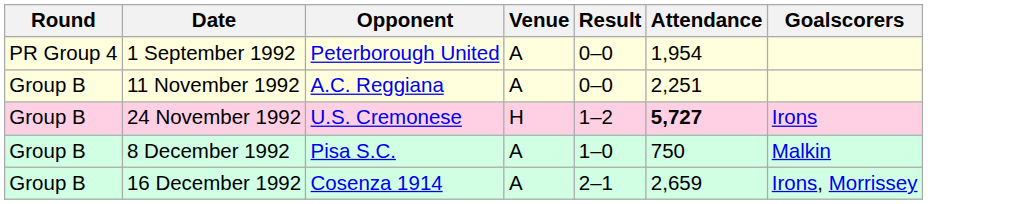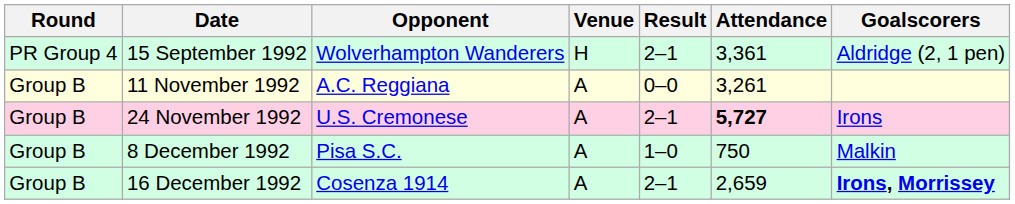 <table class="wikitable">
 <tr>
 <th>Round</th>
 <th>Date</th>
 <th>Opponent</th>
 <th>Venue</th>
 <th>Result</th>
 <th>Attendance</th>
 <th>Goalscorers</th>
 </tr>
-<tr style="background-color: #ffffdd;">
+<tr style="background-color: #d0ffe3;">
 <td>PR Group 4</td>
-<td>1 September 1992</td>
-<td><a href='#'>Peterborough United</a></td>
-<td>A</td>
-<td>0–0</td>
-<td>1,954</td>
-<td></td>
+<td>15 September 1992</td>
+<td><a href='#'>Wolverhampton Wanderers</a></td>
+<td>H</td>
+<td>2–1</td>
+<td>3,361</td>
+<td><a href='#'>Aldridge</a> (2, 1 pen)</td>
 </tr>
 <tr style="background-color: #ffffdd;">
 <td>Group B</td>
 <td>11 November 1992</td>
 <td><a href='#'>A.C. Reggiana</a></td>
 <td>A</td>
 <td>0–0</td>
-<td>2,251</td>
+<td>3,261</td>
 <td></td>
 </tr>
 <tr style="background-color: #ffd0e3;">
 <td>Group B</td>
 <td>24 November 1992</td>
 <td><a href='#'>U.S. Cremonese</a></td>
-<td>H</td>
-<td>1–2</td>
+<td>A</td>
+<td>2–1</td>
 <td><strong>5,727</strong></td>
 <td><a href='#'>Irons</a></td>
 </tr>
 <tr style="background-color: #d0ffe3;">
 <td>Group B</td>
 <td>8 December 1992</td>
 <td><a href='#'>Pisa S.C.</a></td>
 <td>A</td>
 <td>1–0</td>
 <td>750</td>
 <td><a href='#'>Malkin</a></td>
 </tr>
 <tr style="background-color: #d0ffe3;">
 <td>Group B</td>
 <td>16 December 1992</td>
 <td><a href='#'>Cosenza 1914</a></td>
 <td>A</td>
 <td>2–1</td>
 <td>2,659</td>
-<td><a href='#'>Irons</a>, <a href='#'>Morrissey</a></td>
+<td><strong><a href='#'>Irons</a>, <a href='#'>Morrissey</a></strong></td>
 </tr>
 </table>
